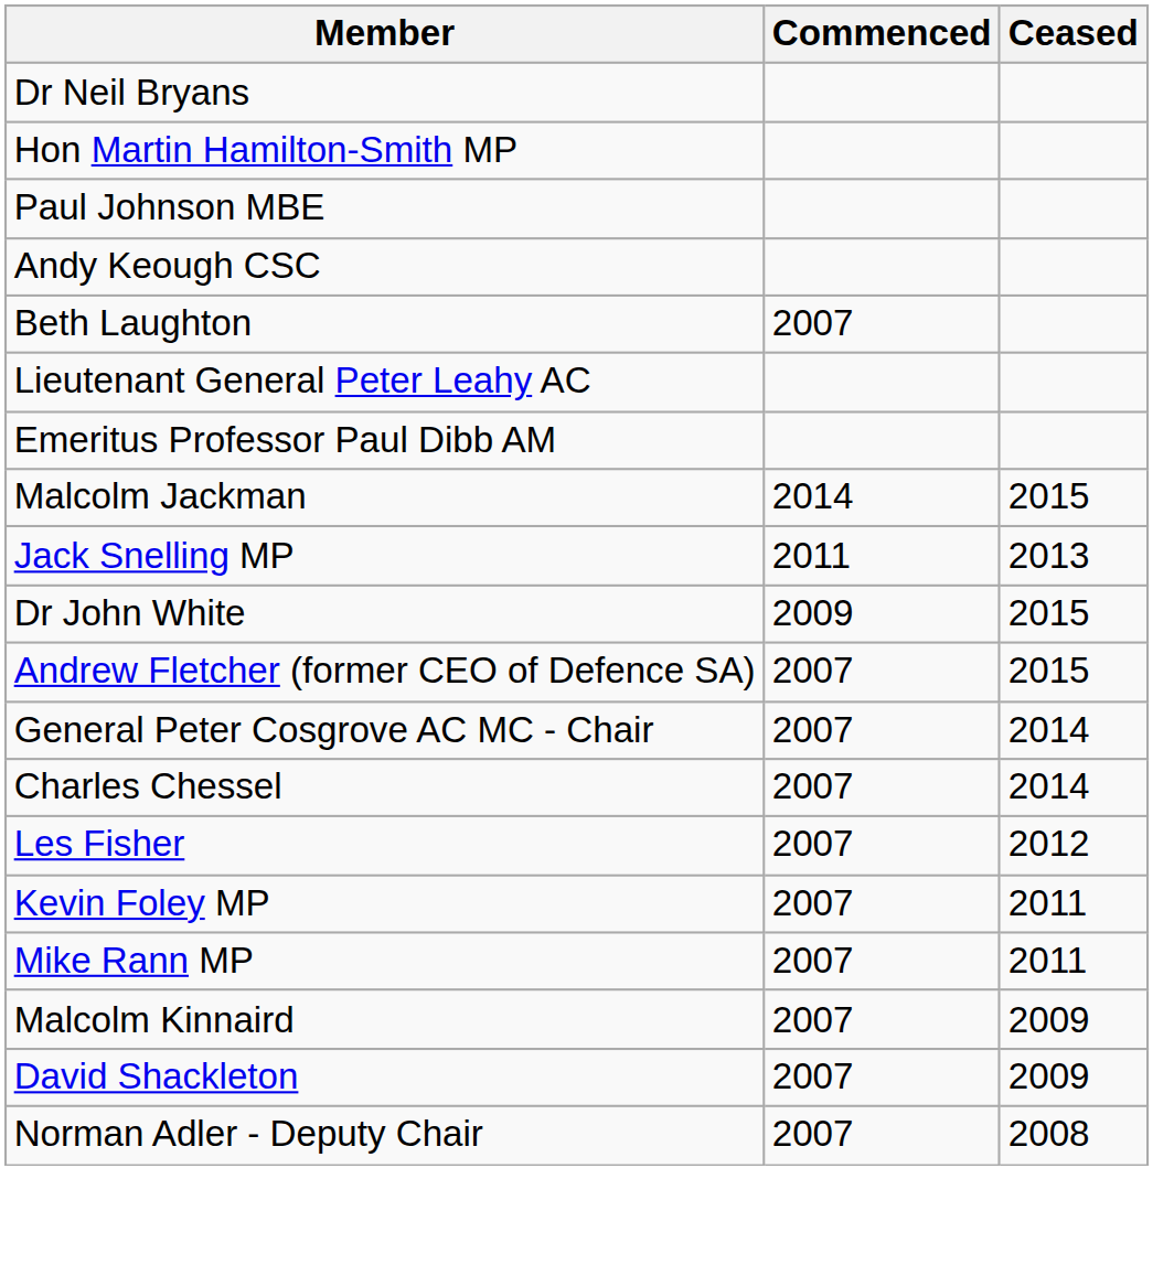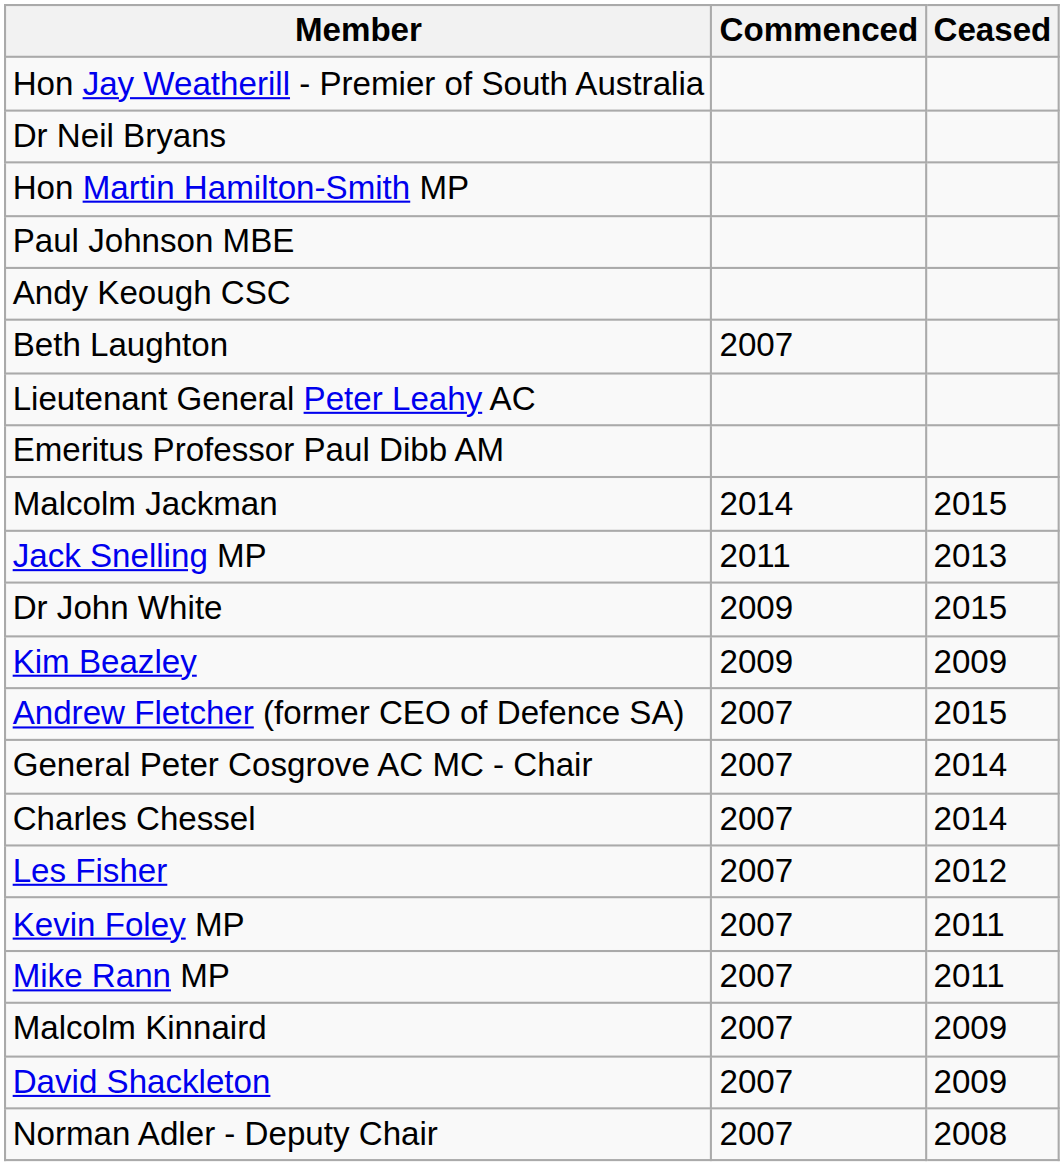 <table class="wikitable">
 <tr>
 <th>Member</th>
 <th>Commenced</th>
 <th>Ceased</th>
+</tr>
+<tr>
+<td>Hon <a href='#'>Jay Weatherill</a> - Premier of South Australia</td>
+<td></td>
+<td></td>
 </tr>
 <tr>
 <td>Dr Neil Bryans</td>
 <td></td>
 <td></td>
 </tr>
 <tr>
 <td>Hon <a href='#'>Martin Hamilton-Smith</a> MP</td>
 <td></td>
 <td></td>
 </tr>
 <tr>
 <td>Paul Johnson MBE</td>
 <td></td>
 <td></td>
 </tr>
 <tr>
 <td>Andy Keough CSC</td>
 <td></td>
 <td></td>
 </tr>
 <tr>
 <td>Beth Laughton</td>
 <td>2007</td>
 <td></td>
 </tr>
 <tr>
 <td>Lieutenant General <a href='#'>Peter Leahy</a> AC</td>
 <td></td>
 <td></td>
 </tr>
 <tr>
 <td>Emeritus Professor Paul Dibb AM</td>
 <td></td>
 <td></td>
 </tr>
 <tr>
 <td>Malcolm Jackman</td>
 <td>2014</td>
 <td>2015</td>
 </tr>
 <tr>
 <td><a href='#'>Jack Snelling</a> MP</td>
 <td>2011</td>
 <td>2013</td>
 </tr>
 <tr>
 <td>Dr John White</td>
 <td>2009</td>
 <td>2015</td>
 </tr>
 <tr>
+<td><a href='#'>Kim Beazley</a></td>
+<td>2009</td>
+<td>2009</td>
+</tr>
+<tr>
 <td><a href='#'>Andrew Fletcher</a> (former CEO of Defence SA)</td>
 <td>2007</td>
 <td>2015</td>
 </tr>
 <tr>
 <td>General Peter Cosgrove AC MC - Chair</td>
 <td>2007</td>
 <td>2014</td>
 </tr>
 <tr>
 <td>Charles Chessel</td>
 <td>2007</td>
 <td>2014</td>
 </tr>
 <tr>
 <td><a href='#'>Les Fisher</a></td>
 <td>2007</td>
 <td>2012</td>
 </tr>
 <tr>
 <td><a href='#'>Kevin Foley</a> MP</td>
 <td>2007</td>
 <td>2011</td>
 </tr>
 <tr>
 <td><a href='#'>Mike Rann</a> MP</td>
 <td>2007</td>
 <td>2011</td>
 </tr>
 <tr>
 <td>Malcolm Kinnaird</td>
 <td>2007</td>
 <td>2009</td>
 </tr>
 <tr>
 <td><a href='#'>David Shackleton</a></td>
 <td>2007</td>
 <td>2009</td>
 </tr>
 <tr>
 <td>Norman Adler - Deputy Chair</td>
 <td>2007</td>
 <td>2008</td>
 </tr>
 </table>
